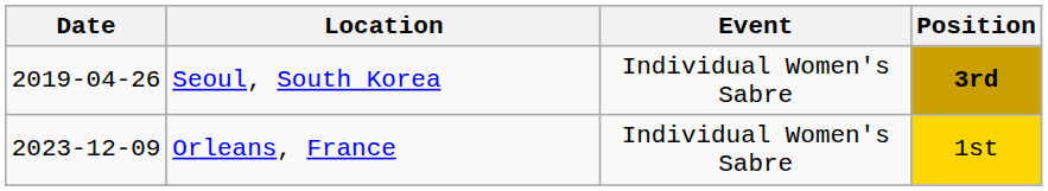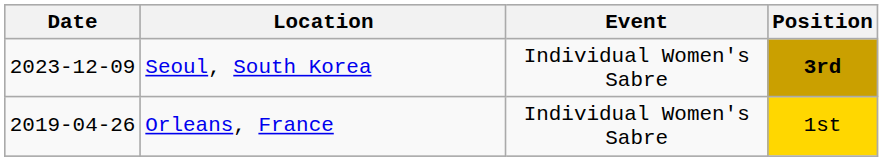 <table class="wikitable" style="text-align:center;">
 <tr>
 <th>Date</th>
 <th style="width:17em">Location</th>
 <th style="width:12em">Event</th>
 <th>Position</th>
 </tr>
 <tr>
-<td>2019-04-26</td>
+<td>2023-12-09</td>
 <td rowspan="1" align="left"> <a href='#'>Seoul</a>, <a href='#'>South Korea</a></td>
 <td>Individual Women's Sabre</td>
 <td bgcolor="caramel"><strong>3rd</strong></td>
 </tr>
 <tr>
-<td>2023-12-09</td>
+<td>2019-04-26</td>
 <td rowspan="1" align="left"> <a href='#'>Orleans</a>, <a href='#'>France</a></td>
 <td>Individual Women's Sabre</td>
 <td bgcolor="gold">1st</td>
 </tr>
 </table>
